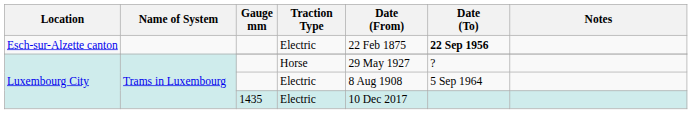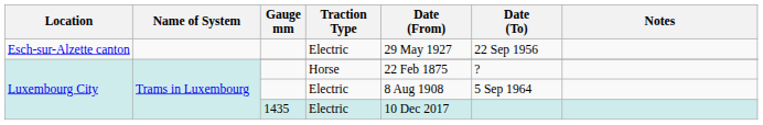 <table class="wikitable">
 <tr>
 <th width=17%>Location</th>
 <th width=17%>Name of System</th>
 <th width=06%>Gauge <br>mm</th>
 <th width=10%>Traction<br>Type</th>
 <th width=12%>Date <br>(From)</th>
 <th width=12%>Date <br>(To)</th>
 <th width=30%>Notes</th>
 </tr>
 <tr>
 <td><a href='#'>Esch-sur-Alzette canton</a></td>
 <td> </td>
 <td></td>
 <td>Electric</td>
-<td>22 Feb 1875</td>
-<td><strong>22 Sep 1956</strong></td>
+<td>29 May 1927</td>
+<td>22 Sep 1956</td>
 <td> </td>
 </tr>
 <tr>
 <td style="background:#CFECEC" rowspan="4"><a href='#'>Luxembourg City</a></td>
 <td style="background:#CFECEC" rowspan="4"><a href='#'>Trams in Luxembourg</a></td>
 </tr>
 <tr>
 <td></td>
 <td>Horse</td>
-<td>29 May 1927</td>
+<td>22 Feb 1875</td>
 <td>?</td>
 <td></td>
 </tr>
 <tr>
 <td></td>
 <td>Electric</td>
 <td>8 Aug 1908</td>
 <td>5 Sep 1964</td>
 <td> </td>
 </tr>
 <tr style="background:#CFECEC">
 <td>1435</td>
 <td>Electric</td>
 <td>10 Dec 2017</td>
 <td></td>
 <td></td>
 </tr>
 </table>
